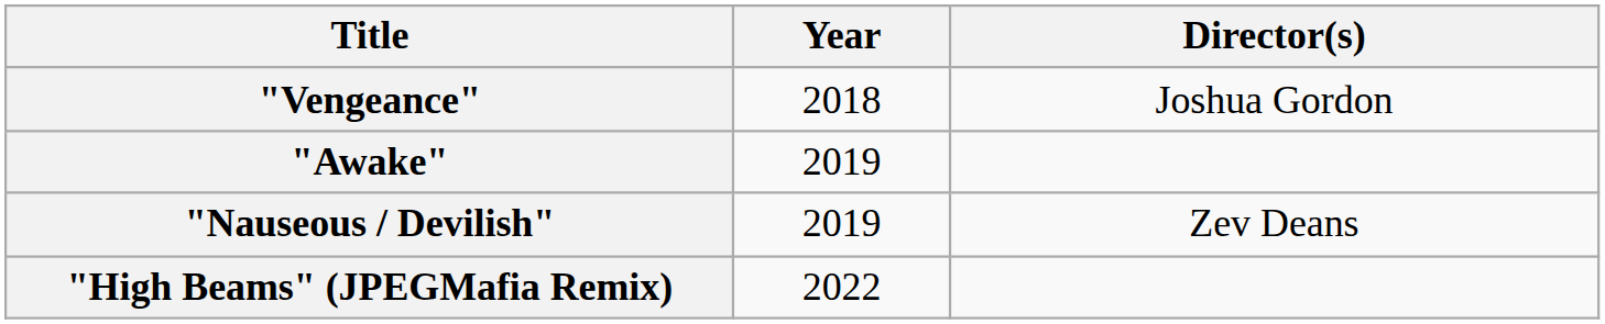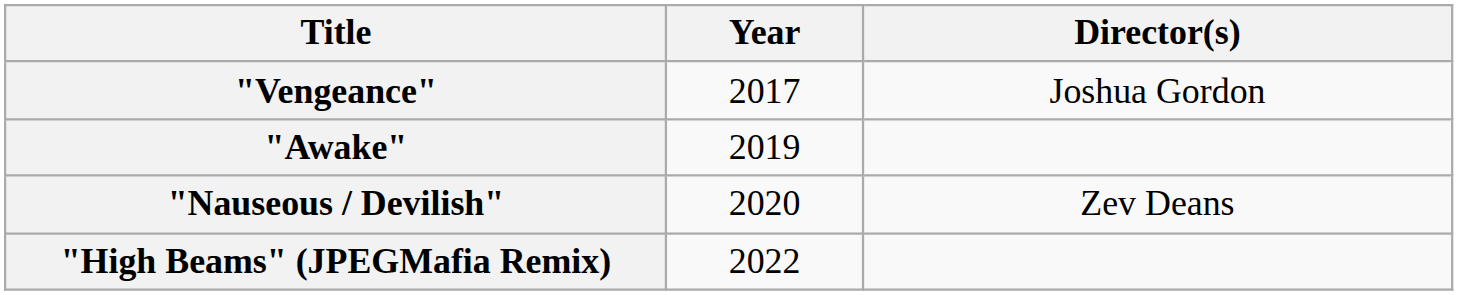 <table class="wikitable plainrowheaders" style="text-align:center;">
 <tr>
 <th scope="col" style="width:18em;">Title</th>
 <th scope="col" style="width:5em;">Year</th>
 <th scope="col" style="width:16em;">Director(s)</th>
 </tr>
 <tr>
 <th scope="row">"Vengeance"<br></th>
-<td>2018</td>
+<td>2017</td>
 <td>Joshua Gordon</td>
 </tr>
 <tr>
 <th scope="row">"Awake"<br> </th>
 <td>2019</td>
 <td></td>
 </tr>
 <tr>
 <th scope="row">"Nauseous / Devilish"<br></th>
-<td>2019</td>
+<td>2020</td>
 <td>Zev Deans</td>
 </tr>
 <tr>
 <th scope="row">"High Beams" (JPEGMafia Remix)<br> </th>
 <td>2022</td>
 <td></td>
 </tr>
 </table>
